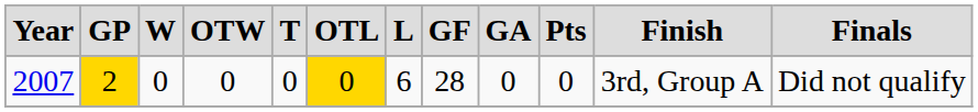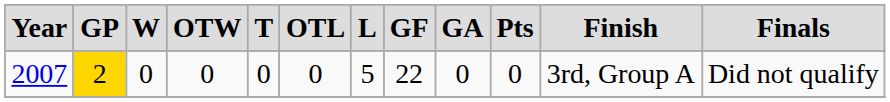 <table class="wikitable" style="text-align: center; font-size: 95%;">
 <tr style="font-size: xsmall; font-weight:bold; background-color:#dddddd;">
 <td>Year</td>
 <td>GP</td>
 <td>W</td>
 <td>OTW</td>
 <td>T</td>
 <td>OTL</td>
 <td>L</td>
 <td>GF</td>
 <td>GA</td>
 <td>Pts</td>
 <td>Finish</td>
 <td>Finals</td>
 </tr>
 <tr align="center">
 <td><a href='#'>2007</a></td>
 <td style="background: gold;">2</td>
 <td>0</td>
 <td>0</td>
 <td>0</td>
-<td style="background: gold;">0</td>
-<td>6</td>
-<td>28</td>
+<td>0</td>
+<td>5</td>
+<td>22</td>
 <td>0</td>
 <td>0</td>
 <td>3rd, Group A</td>
 <td align="left">Did not qualify</td>
 </tr>
 <tr align="center">
 </tr>
 </table>
